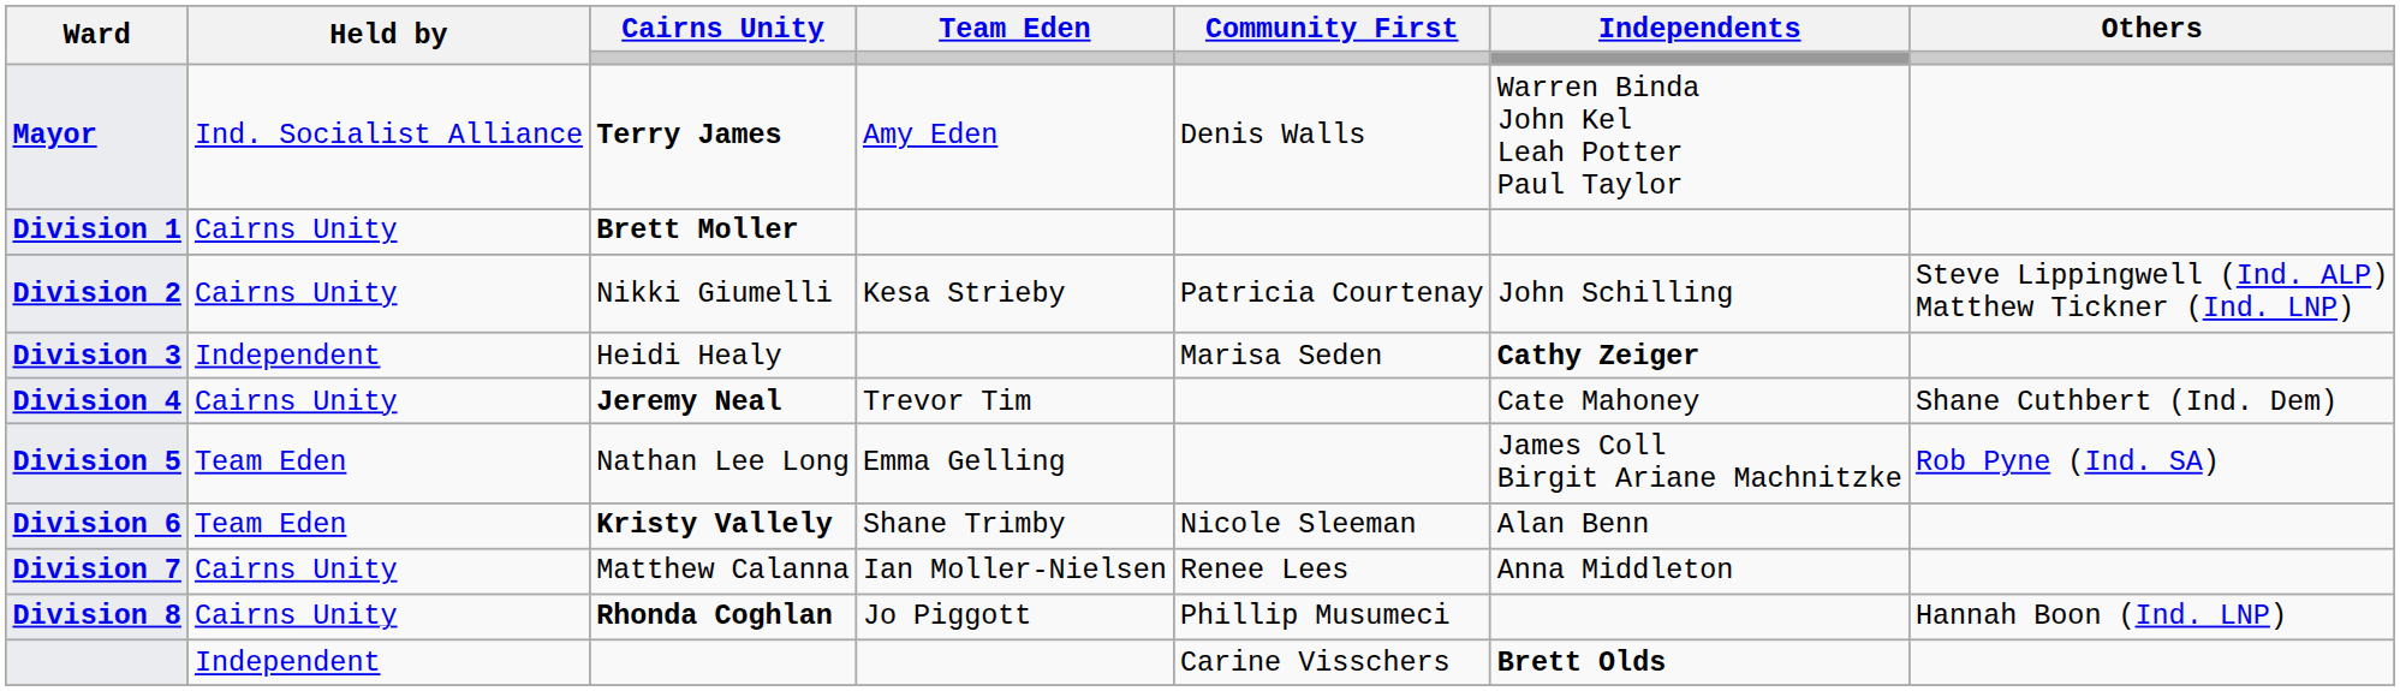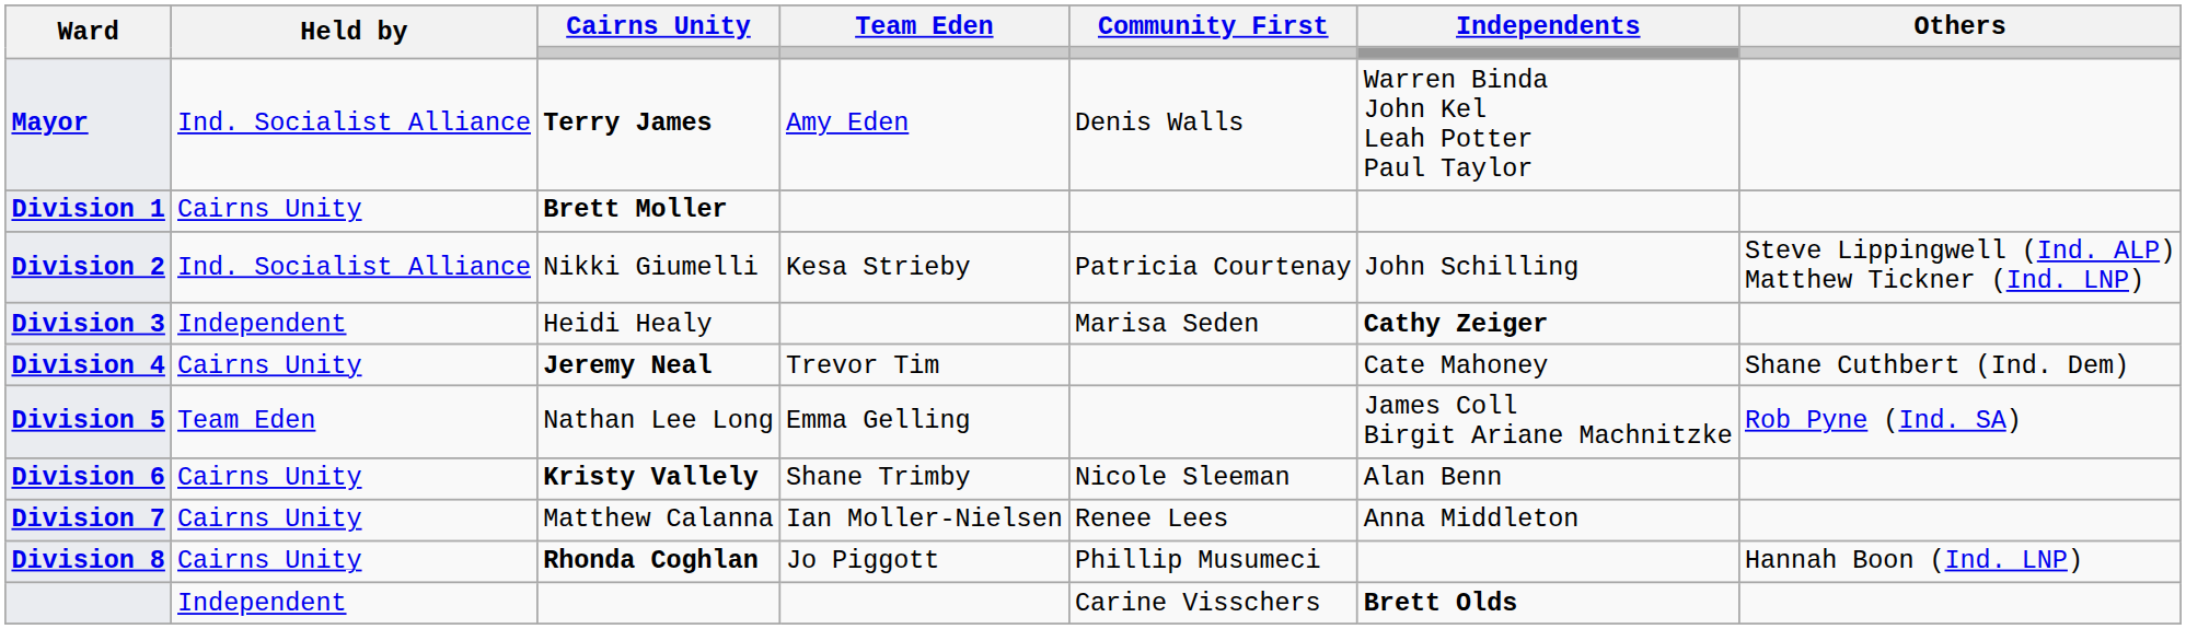 <table class="wikitable">
 <tr>
 <th rowspan="2">Ward</th>
 <th rowspan="2">Held by</th>
 <th><a href='#'>Cairns Unity</a></th>
 <th><a href='#'>Team Eden</a></th>
 <th><a href='#'>Community First</a></th>
 <th><a href='#'>Independents</a></th>
 <th>Others</th>
 </tr>
 <tr bgcolor="#cccccc">
 <td></td>
 <td></td>
 <td></td>
 <td bgcolor="#999999"></td>
 <td></td>
 </tr>
 <tr>
 <td align="left"; style=background:#EAECF0><strong><a href='#'>Mayor</a></strong></td>
 <td><a href='#'>Ind. Socialist Alliance</a></td>
 <td><strong>Terry James</strong></td>
 <td><a href='#'>Amy Eden</a></td>
 <td>Denis Walls</td>
 <td>Warren Binda <br> John Kel <br> Leah Potter <br> Paul Taylor</td>
 <td></td>
 </tr>
 <tr>
 <td align="left"; style=background:#EAECF0><strong><a href='#'>Division 1</a></strong></td>
 <td><a href='#'>Cairns Unity</a></td>
 <td><strong>Brett Moller</strong></td>
 <td></td>
 <td></td>
 <td></td>
 </tr>
 <tr>
 <td align="left"; style=background:#EAECF0><strong><a href='#'>Division 2</a></strong></td>
-<td><a href='#'>Cairns Unity</a></td>
+<td><a href='#'>Ind. Socialist Alliance</a></td>
 <td>Nikki Giumelli</td>
 <td>Kesa Strieby</td>
 <td>Patricia Courtenay</td>
 <td>John Schilling</td>
 <td>Steve Lippingwell (<a href='#'>Ind. ALP</a>) <br> Matthew Tickner (<a href='#'>Ind. LNP</a>)</td>
 </tr>
 <tr>
 <td align="left"; style=background:#EAECF0><strong><a href='#'>Division 3</a></strong></td>
 <td><a href='#'>Independent</a></td>
 <td>Heidi Healy</td>
 <td></td>
 <td>Marisa Seden</td>
 <td><strong>Cathy Zeiger</strong></td>
 <td></td>
 </tr>
 <tr>
 <td align="left"; style=background:#EAECF0><strong><a href='#'>Division 4</a></strong></td>
 <td><a href='#'>Cairns Unity</a></td>
 <td><strong>Jeremy Neal</strong></td>
 <td>Trevor Tim</td>
 <td></td>
 <td>Cate Mahoney</td>
 <td>Shane Cuthbert (Ind. Dem)</td>
 </tr>
 <tr>
 <td align="left"; style=background:#EAECF0><strong><a href='#'>Division 5</a></strong></td>
 <td><a href='#'>Team Eden</a></td>
 <td>Nathan Lee Long</td>
 <td>Emma Gelling</td>
 <td></td>
 <td>James Coll <br> Birgit Ariane Machnitzke</td>
 <td><a href='#'>Rob Pyne</a> (<a href='#'>Ind. SA</a>)</td>
 </tr>
 <tr>
 <td align="left"; style=background:#EAECF0><strong><a href='#'>Division 6</a></strong></td>
-<td><a href='#'>Team Eden</a></td>
+<td><a href='#'>Cairns Unity</a></td>
 <td><strong>Kristy Vallely</strong></td>
 <td>Shane Trimby</td>
 <td>Nicole Sleeman</td>
 <td>Alan Benn</td>
 <td></td>
 </tr>
 <tr>
 <td align="left"; style=background:#EAECF0><strong><a href='#'>Division 7</a></strong></td>
 <td><a href='#'>Cairns Unity</a></td>
 <td>Matthew Calanna</td>
 <td>Ian Moller-Nielsen</td>
 <td>Renee Lees</td>
 <td>Anna Middleton</td>
 <td></td>
 </tr>
 <tr>
 <td align="left"; style=background:#EAECF0><strong><a href='#'>Division 8</a></strong></td>
 <td><a href='#'>Cairns Unity</a></td>
 <td><strong>Rhonda Coghlan</strong></td>
 <td>Jo Piggott</td>
 <td>Phillip Musumeci</td>
 <td></td>
 <td>Hannah Boon (<a href='#'>Ind. LNP</a>)</td>
 </tr>
 <tr>
 <td align="left"; style=background:#EAECF0><strong></strong></td>
 <td><a href='#'>Independent</a></td>
 <td></td>
 <td></td>
 <td>Carine Visschers</td>
 <td><strong>Brett Olds</strong></td>
 <td></td>
 </tr>
 </table>
